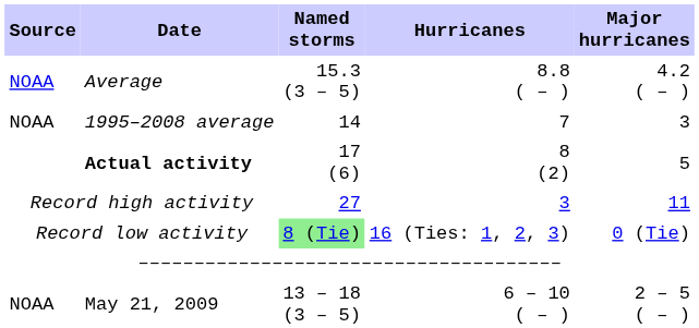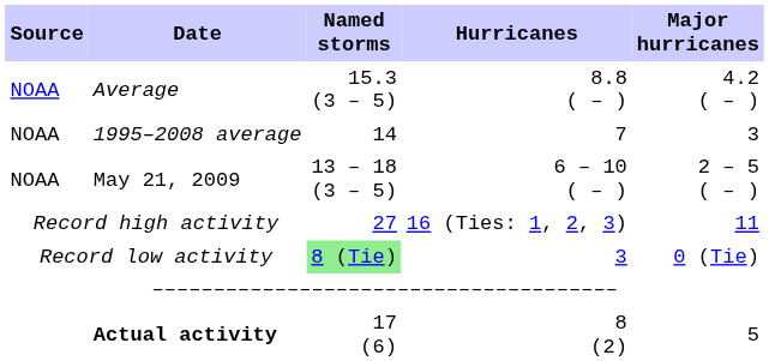 <table class="toccolours" cellspacing=0 cellpadding=3 style="float:right; margin-left:1em; text-align:right;">
 <tr style="background:#ccccff">
 <td align="center"><strong>Source</strong></td>
 <td align="center"><strong>Date</strong></td>
 <td align="center"><strong><span>Named<br>storms</span></strong></td>
 <td align="center"><strong><span>Hurricanes</span></strong></td>
 <td align="center"><strong><span>Major<br>hurricanes</span></strong></td>
 </tr>
 <tr>
 <td align="left"><a href='#'>NOAA</a></td>
 <td align="left"><em>Average</em></td>
 <td>15.3<br>(3 – 5)</td>
 <td>8.8<br>( – )</td>
 <td>4.2<br>( – )</td>
 </tr>
 <tr>
 <td align="left">NOAA</td>
 <td align="left"><em>1995–2008 average</em></td>
 <td>14</td>
 <td>7</td>
 <td>3</td>
 </tr>
 <tr>
+<td align="left">NOAA</td>
+<td align="left">May 21, 2009</td>
+<td>13 – 18<br>(3 – 5)</td>
+<td>6 – 10<br>( – )</td>
+<td>2 – 5<br>( – )</td>
+</tr>
+<tr>
+<td align="center" colspan="2"><em>Record high activity</em></td>
+<td><a href='#'>27</a></td>
+<td><a href='#'>16</a> (Ties: <a href='#'>1</a>, <a href='#'>2</a>, <a href='#'>3</a>)</td>
+<td><a href='#'>11</a></td>
+</tr>
+<tr>
+<td align="center" colspan="2"><em>Record low activity</em></td>
+<td style="background: lightgreen;"><a href='#'>8</a> (<a href='#'>Tie</a>)</td>
+<td><a href='#'>3</a></td>
+<td><a href='#'>0</a> (<a href='#'>Tie</a>)</td>
+</tr>
+<tr>
+<td colspan="5" align="center">––––––––––––––––––––––––––––––––––––––</td>
+</tr>
+<tr>
 <td align="left"></td>
 <td align="left"><strong>Actual activity</strong></td>
 <td>17<br>(6)</td>
 <td>8<br>(2)</td>
 <td>5</td>
 </tr>
-<tr>
-<td align="center" colspan="2"><em>Record high activity</em></td>
-<td><a href='#'>27</a></td>
-<td><a href='#'>3</a></td>
-<td><a href='#'>11</a></td>
-</tr>
-<tr>
-<td align="center" colspan="2"><em>Record low activity</em></td>
-<td style="background: lightgreen;"><a href='#'>8</a> (<a href='#'>Tie</a>)</td>
-<td><a href='#'>16</a> (Ties: <a href='#'>1</a>, <a href='#'>2</a>, <a href='#'>3</a>)</td>
-<td><a href='#'>0</a> (<a href='#'>Tie</a>)</td>
-</tr>
-<tr>
-<td colspan="5" align="center">––––––––––––––––––––––––––––––––––––––</td>
-</tr>
-<tr>
-<td align="left">NOAA</td>
-<td align="left">May 21, 2009</td>
-<td>13 – 18<br>(3 – 5)</td>
-<td>6 – 10<br>( – )</td>
-<td>2 – 5<br>( – )</td>
-</tr>
 </table>
